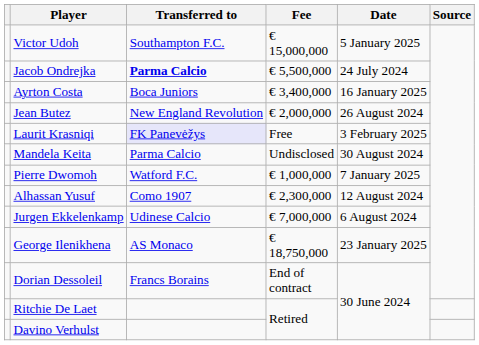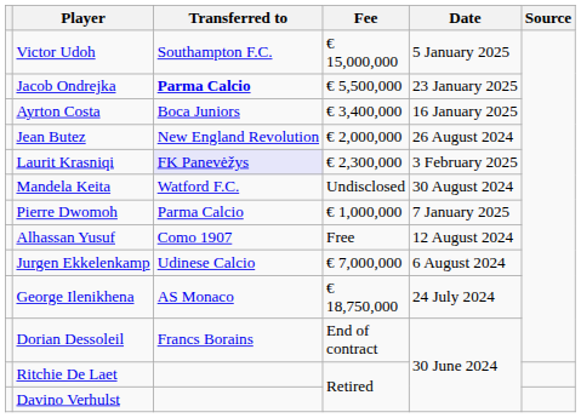 <table class="wikitable sortable">
 <tr>
 <th></th>
 <th scope="col">Player</th>
 <th>Transferred to</th>
 <th style="width: 70px;">Fee</th>
 <th scope="col">Date</th>
 <th scope="col">Source</th>
 </tr>
 <tr>
 <td align="center"></td>
 <td> <a href='#'>Victor Udoh</a></td>
 <td> <a href='#'>Southampton F.C.</a></td>
 <td>€ 15,000,000</td>
 <td>5 January 2025</td>
 </tr>
 <tr>
 <td align="center"></td>
 <td> <a href='#'>Jacob Ondrejka</a></td>
 <td><strong> <a href='#'>Parma Calcio</a></strong></td>
 <td>€ 5,500,000</td>
-<td>24 July 2024</td>
+<td>23 January 2025</td>
 </tr>
 <tr>
 <td align="center"></td>
 <td> <a href='#'>Ayrton Costa</a></td>
 <td> <a href='#'>Boca Juniors</a></td>
 <td>€ 3,400,000</td>
 <td>16 January 2025</td>
 </tr>
 <tr>
 <td align="center"></td>
 <td> <a href='#'>Jean Butez</a></td>
 <td> <a href='#'>New England Revolution</a></td>
 <td>€ 2,000,000</td>
 <td>26 August 2024</td>
 </tr>
 <tr>
 <td align="center"></td>
 <td> <a href='#'>Laurit Krasniqi</a></td>
 <td style="background: lavender;"> <a href='#'>FK Panevėžys</a></td>
-<td>Free</td>
+<td>€ 2,300,000</td>
 <td>3 February 2025</td>
 </tr>
 <tr>
 <td align="center"></td>
 <td> <a href='#'>Mandela Keita</a></td>
-<td> <a href='#'>Parma Calcio</a></td>
+<td> <a href='#'>Watford F.C.</a></td>
 <td>Undisclosed</td>
 <td>30 August 2024</td>
 </tr>
 <tr>
 <td align="center"></td>
 <td> <a href='#'>Pierre Dwomoh</a></td>
-<td> <a href='#'>Watford F.C.</a></td>
+<td> <a href='#'>Parma Calcio</a></td>
 <td>€ 1,000,000</td>
 <td>7 January 2025</td>
 </tr>
 <tr>
 <td align="center"></td>
 <td> <a href='#'>Alhassan Yusuf</a></td>
 <td> <a href='#'>Como 1907</a></td>
-<td>€ 2,300,000</td>
+<td>Free</td>
 <td>12 August 2024</td>
 </tr>
 <tr>
 <td align="center"></td>
 <td> <a href='#'>Jurgen Ekkelenkamp</a></td>
 <td> <a href='#'>Udinese Calcio</a></td>
 <td>€ 7,000,000</td>
 <td>6 August 2024</td>
 </tr>
 <tr>
 <td align="center"></td>
 <td> <a href='#'>George Ilenikhena</a></td>
 <td> <a href='#'>AS Monaco</a></td>
 <td>€ 18,750,000</td>
-<td>23 January 2025</td>
+<td>24 July 2024</td>
 </tr>
 <tr>
 <td align="center"></td>
 <td> <a href='#'>Dorian Dessoleil</a></td>
 <td> <a href='#'>Francs Borains</a></td>
 <td>End of contract</td>
 <td rowspan=3>30 June 2024</td>
 </tr>
 <tr>
 <td align="center"></td>
 <td> <a href='#'>Ritchie De Laet</a></td>
 <td></td>
 <td rowspan=2>Retired</td>
 <td></td>
 </tr>
 <tr>
 <td align="center"></td>
 <td> <a href='#'>Davino Verhulst</a></td>
 <td></td>
 <td></td>
 </tr>
 </table>
